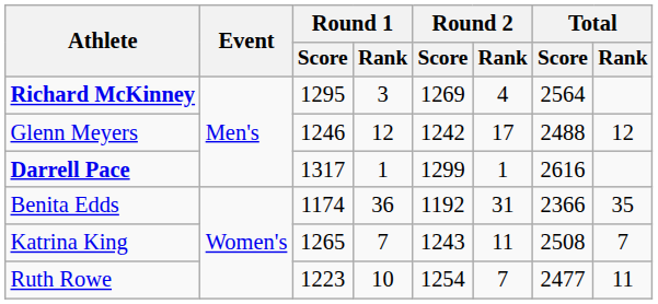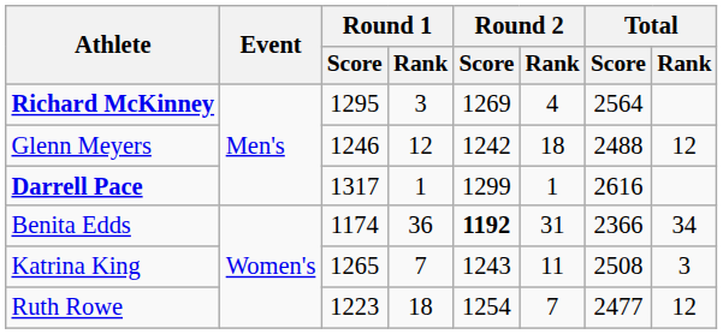 <table class=wikitable style=font-size:90%;text-align:center>
 <tr>
 <th rowspan=2>Athlete</th>
 <th rowspan=2>Event</th>
 <th colspan=2>Round 1</th>
 <th colspan=2>Round 2</th>
 <th colspan=2>Total</th>
 </tr>
 <tr style=font-size:95%>
 <th>Score</th>
 <th>Rank</th>
 <th>Score</th>
 <th>Rank</th>
 <th>Score</th>
 <th>Rank</th>
 </tr>
 <tr>
 <td align=left><strong><a href='#'>Richard McKinney</a></strong></td>
 <td align=left rowspan=3><a href='#'>Men's</a></td>
 <td>1295</td>
 <td>3</td>
 <td>1269</td>
 <td>4</td>
 <td>2564</td>
 <td></td>
 </tr>
 <tr>
 <td align=left><a href='#'>Glenn Meyers</a></td>
 <td>1246</td>
 <td>12</td>
 <td>1242</td>
-<td>17</td>
+<td>18</td>
 <td>2488</td>
 <td>12</td>
 </tr>
 <tr>
 <td align=left><strong><a href='#'>Darrell Pace</a></strong></td>
 <td>1317 </td>
 <td>1</td>
 <td>1299</td>
 <td>1</td>
 <td>2616 </td>
 <td></td>
 </tr>
 <tr>
 <td align=left><a href='#'>Benita Edds</a></td>
 <td align=left rowspan=3><a href='#'>Women's</a></td>
 <td>1174</td>
 <td>36</td>
-<td>1192</td>
+<td><strong>1192</strong></td>
 <td>31</td>
 <td>2366</td>
-<td>35</td>
+<td>34</td>
 </tr>
 <tr>
 <td align=left><a href='#'>Katrina King</a></td>
 <td>1265</td>
 <td>7</td>
 <td>1243</td>
 <td>11</td>
 <td>2508</td>
-<td>7</td>
+<td>3</td>
 </tr>
 <tr>
 <td align=left><a href='#'>Ruth Rowe</a></td>
 <td>1223</td>
-<td>10</td>
+<td>18</td>
 <td>1254</td>
 <td>7</td>
 <td>2477</td>
-<td>11</td>
+<td>12</td>
 </tr>
 </table>
